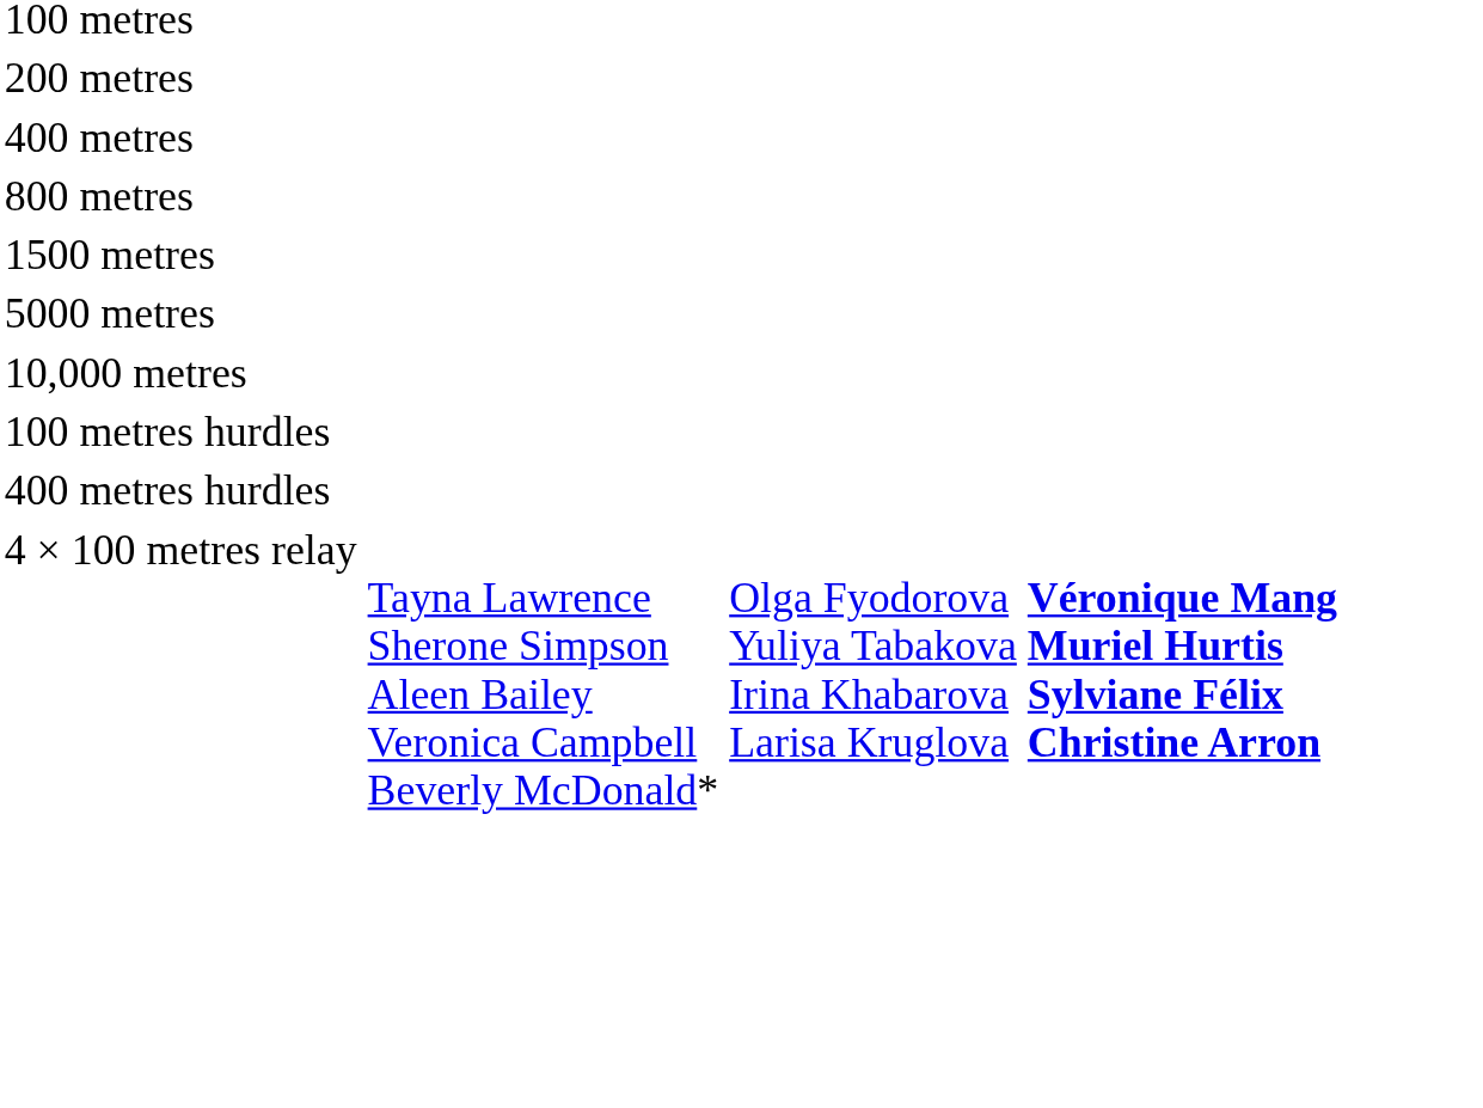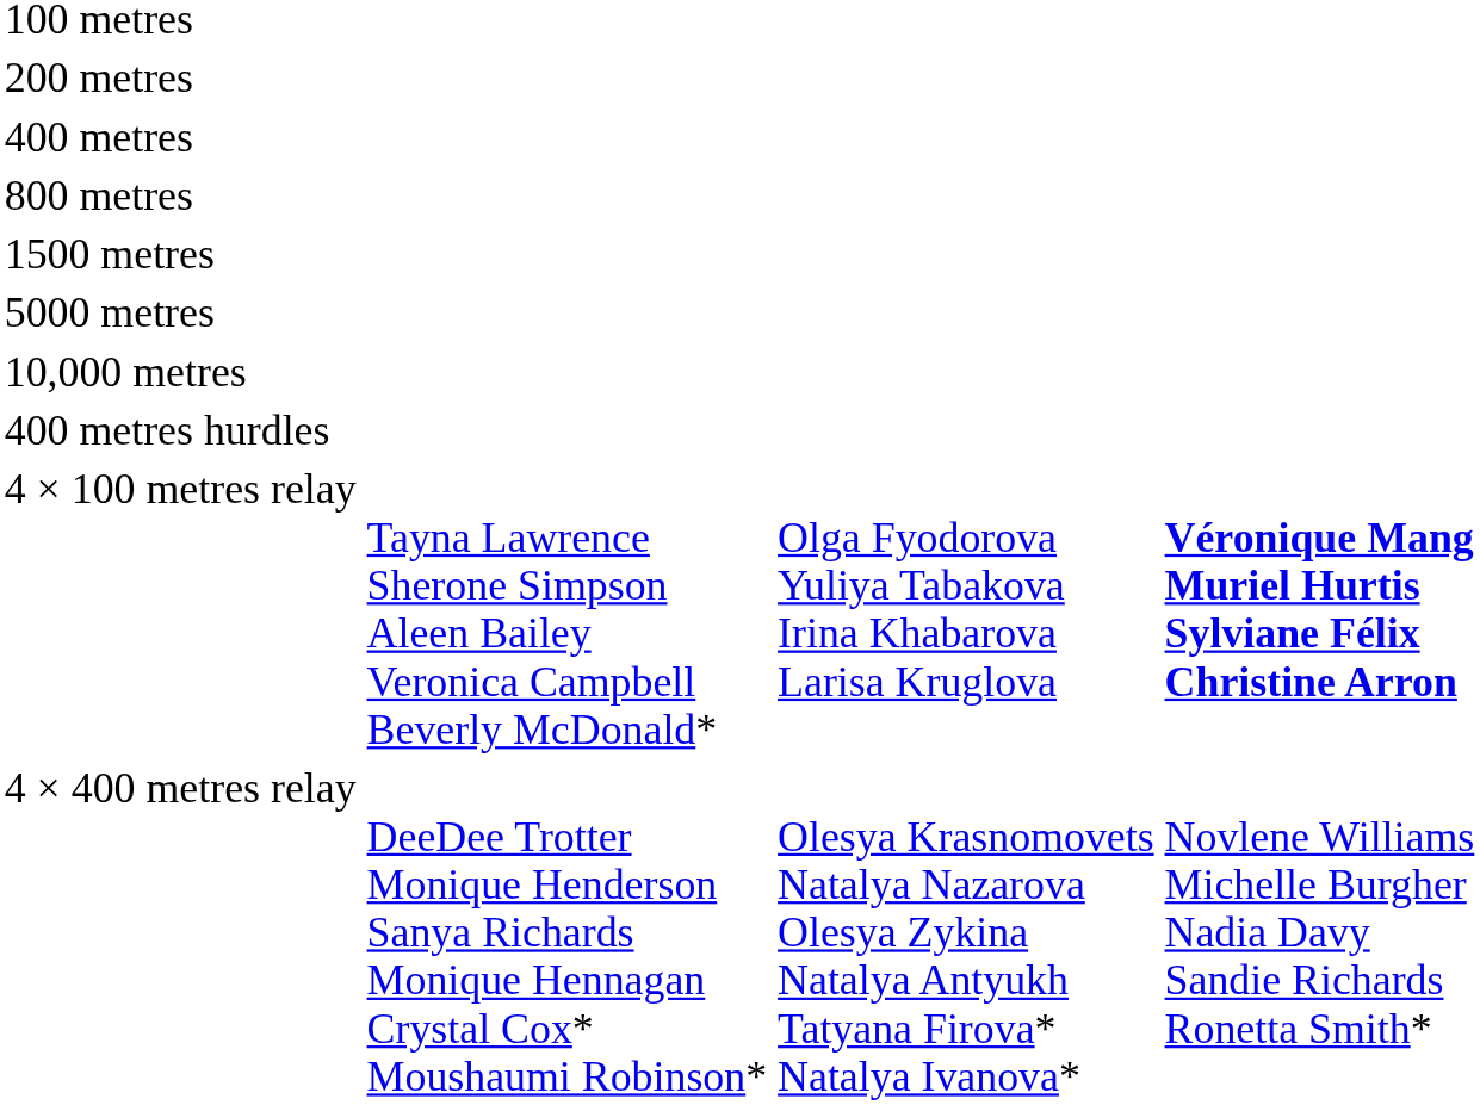 <table>
 <tr>
 <td>100 metres<br></td>
 <td></td>
 <td></td>
 <td></td>
 </tr>
 <tr>
 <td>200 metres<br></td>
 <td></td>
 <td></td>
 <td></td>
 </tr>
 <tr>
 <td>400 metres<br></td>
 <td></td>
 <td></td>
 <td></td>
 </tr>
 <tr>
 <td>800 metres<br></td>
 <td></td>
 <td></td>
 <td></td>
 </tr>
 <tr>
 <td>1500 metres<br></td>
 <td></td>
 <td></td>
 <td></td>
 </tr>
 <tr>
 <td>5000 metres<br></td>
 <td></td>
 <td></td>
 <td></td>
 </tr>
 <tr>
 <td>10,000 metres<br></td>
 <td></td>
 <td></td>
 <td></td>
 </tr>
 <tr>
-<td>100 metres hurdles<br></td>
-<td></td>
-<td></td>
-<td></td>
-</tr>
-<tr>
 <td>400 metres hurdles<br></td>
 <td></td>
 <td></td>
 <td></td>
 </tr>
 <tr valign="top">
 <td>4 × 100 metres relay<br></td>
 <td><br><a href='#'>Tayna Lawrence</a><br><a href='#'>Sherone Simpson</a><br><a href='#'>Aleen Bailey</a><br><a href='#'>Veronica Campbell</a><br><a href='#'>Beverly McDonald</a>*</td>
 <td><br><a href='#'>Olga Fyodorova</a><br><a href='#'>Yuliya Tabakova</a><br><a href='#'>Irina Khabarova</a><br><a href='#'>Larisa Kruglova</a></td>
 <td><strong><br><a href='#'>Véronique Mang</a><br><a href='#'>Muriel Hurtis</a><br><a href='#'>Sylviane Félix</a><br><a href='#'>Christine Arron</a></strong></td>
 </tr>
+<tr valign="top">
+<td>4 × 400 metres relay<br></td>
+<td><br><a href='#'>DeeDee Trotter</a><br><a href='#'>Monique Henderson</a><br><a href='#'>Sanya Richards</a><br><a href='#'>Monique Hennagan</a><br><a href='#'>Crystal Cox</a>*<br><a href='#'>Moushaumi Robinson</a>*</td>
+<td><br><a href='#'>Olesya Krasnomovets</a><br><a href='#'>Natalya Nazarova</a><br><a href='#'>Olesya Zykina</a><br><a href='#'>Natalya Antyukh</a><br><a href='#'>Tatyana Firova</a>*<br><a href='#'>Natalya Ivanova</a>*</td>
+<td><br><a href='#'>Novlene Williams</a><br><a href='#'>Michelle Burgher</a><br><a href='#'>Nadia Davy</a><br><a href='#'>Sandie Richards</a><br><a href='#'>Ronetta Smith</a>*</td>
+</tr>
 </table>
